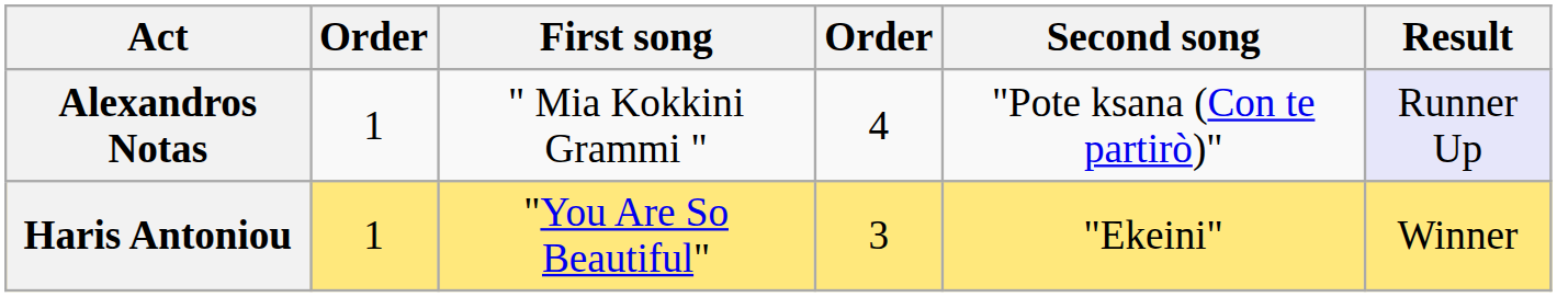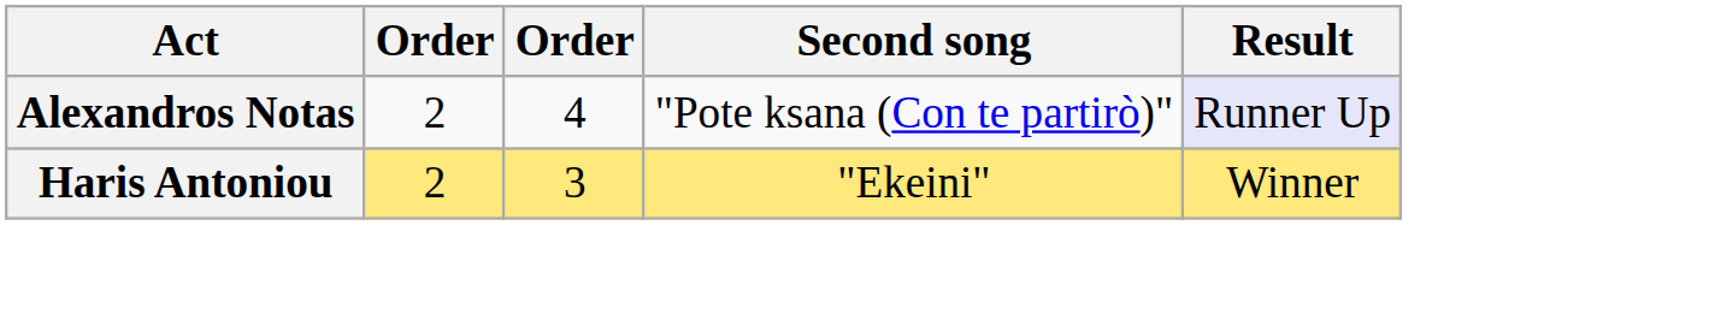 <table class="wikitable plainrowheaders" style="text-align:center;">
 <tr>
 <th scope="col">Act</th>
 <th scope="col">Order</th>
-<th scope="col">First song</th>
 <th scope="col">Order</th>
 <th scope="col">Second song</th>
 <th scope="col">Result</th>
 </tr>
 <tr>
 <th scope="row">Alexandros Notas</th>
-<td>1</td>
-<td>" Mia Kokkini Grammi "</td>
+<td>2</td>
 <td>4</td>
 <td>"Pote ksana (<a href='#'>Con te partirò</a>)"</td>
 <td style="background: lavender;">Runner Up</td>
 </tr>
 <tr style="background:#ffe87c;">
 <th scope="row">Haris Antoniou</th>
-<td>1</td>
-<td>"<a href='#'>You Are So Beautiful</a>"</td>
+<td>2</td>
 <td>3</td>
 <td>"Ekeini"</td>
 <td>Winner</td>
 </tr>
 </table>
